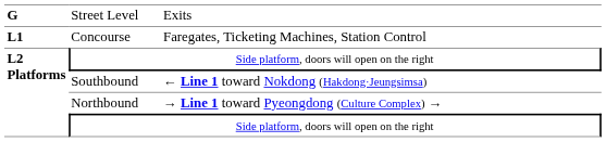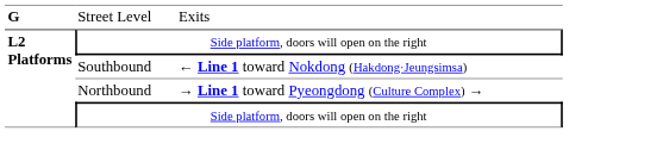 <table table border=0 cellspacing=0 cellpadding=3>
 <tr>
 <td style="border-top:solid 1px gray;border-bottom:solid 1px gray;" width=50 valign=top><strong>G</strong></td>
 <td style="border-top:solid 1px gray;border-bottom:solid 1px gray;" width=100 valign=top>Street Level</td>
 <td style="border-top:solid 1px gray;border-bottom:solid 1px gray;" width=400 valign=top>Exits</td>
-</tr>
-<tr>
-<td style="border-bottom:solid 0 gray;" width=50 valign=top><strong>L1</strong></td>
-<td style="border-bottom:solid 0 gray;" width=100 valign=top>Concourse</td>
-<td style="border-bottom:solid 0 gray;" width=500 valign=top>Faregates, Ticketing Machines, Station Control</td>
 </tr>
 <tr>
 <td style="border-top:solid 1px gray;border-bottom:solid 1px gray;" rowspan=4 valign=top><strong>L2<br>Platforms</strong></td>
 <td style="border-top:solid 1px gray;border-right:solid 2px black;border-left:solid 2px black;border-bottom:solid 2px black;text-align:center;" colspan=2><small><a href='#'>Side platform</a>, doors will open on the right</small></td>
 </tr>
 <tr>
 <td style="border-bottom:solid 1px gray;">Southbound</td>
 <td style="border-bottom:solid 1px gray;">← <a href='#'><span><span><strong>Line 1</strong></span></span></a> toward <a href='#'>Nokdong</a> <small>(<a href='#'>Hakdong·Jeungsimsa</a>)</small></td>
 </tr>
 <tr>
 <td>Northbound</td>
 <td><span>→</span> <a href='#'><span><span><strong>Line 1</strong></span></span></a> toward <a href='#'>Pyeongdong</a> <small>(<a href='#'>Culture Complex</a>)</small> →</td>
 </tr>
 <tr>
 <td style="border-top:solid 2px black;border-right:solid 2px black;border-left:solid 2px black;border-bottom:solid 1px gray;text-align:center;" colspan=2><small><a href='#'>Side platform</a>, doors will open on the right</small></td>
 </tr>
 </table>
